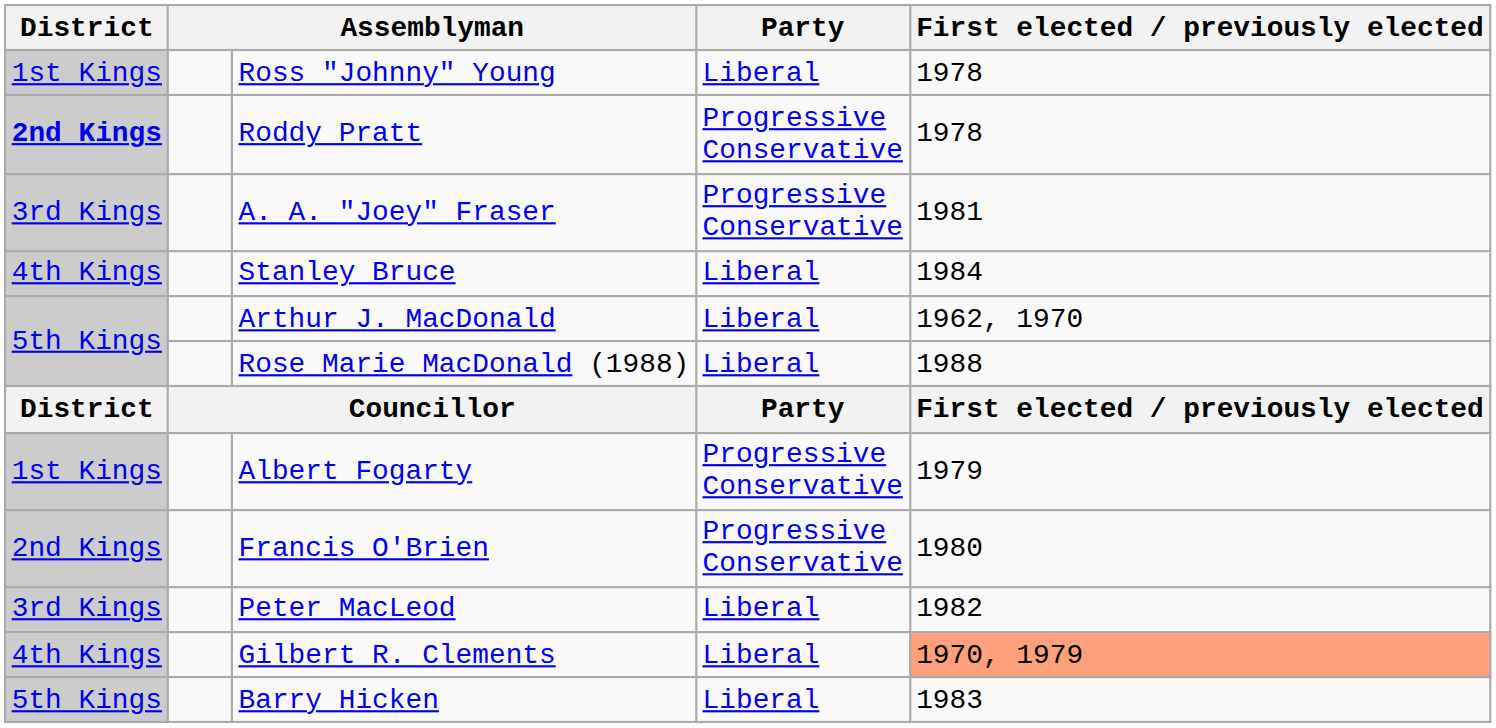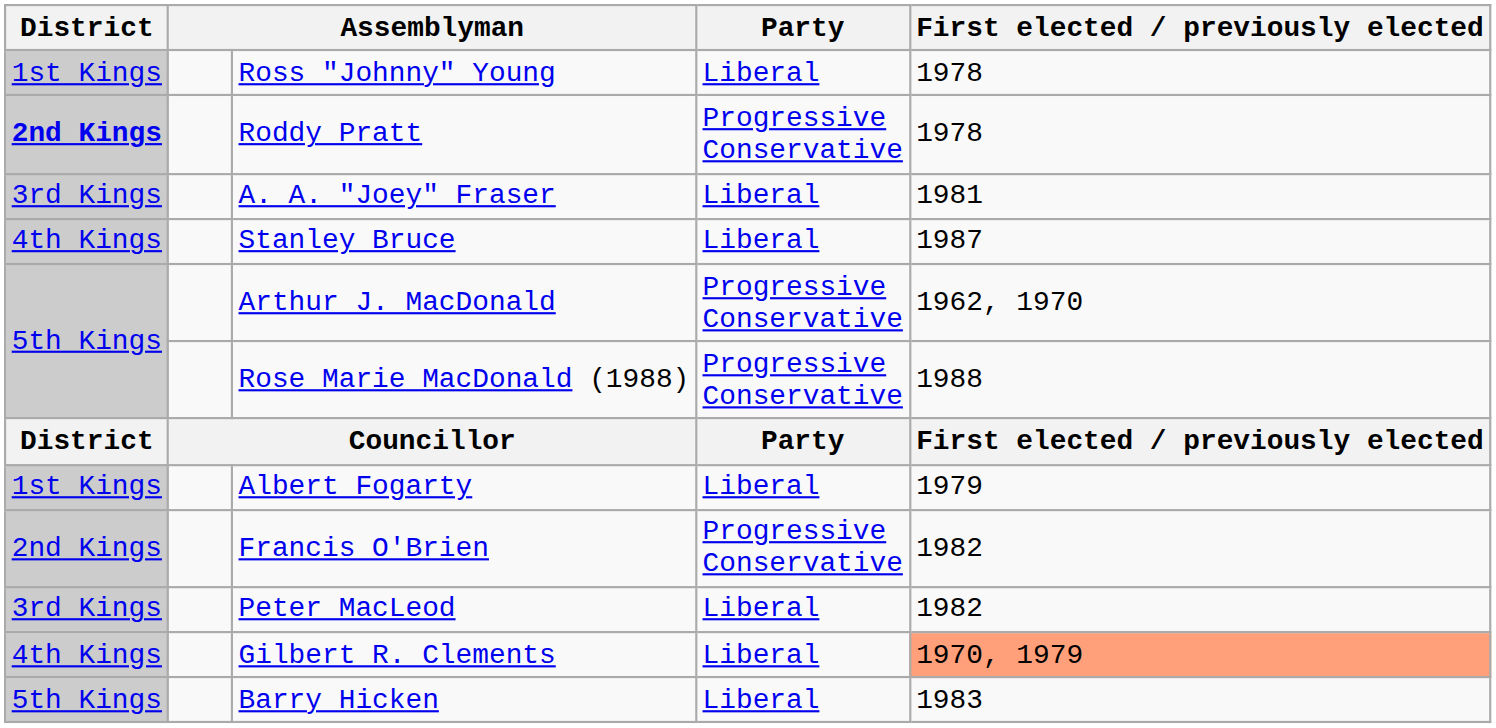 <table class="wikitable sortable">
 <tr>
 <th>District</th>
 <th colspan="2">Assemblyman</th>
 <th>Party</th>
 <th>First elected / previously elected</th>
 </tr>
 <tr>
 <td bgcolor="CCCCCC"><a href='#'>1st Kings</a></td>
 <td>   </td>
 <td><a href='#'>Ross "Johnny" Young</a></td>
 <td><a href='#'>Liberal</a></td>
 <td>1978</td>
 </tr>
 <tr>
 <td bgcolor="CCCCCC"><strong><a href='#'>2nd Kings</a></strong></td>
 <td>   </td>
 <td><a href='#'>Roddy Pratt</a></td>
 <td><a href='#'>Progressive <br> Conservative</a></td>
 <td>1978</td>
 </tr>
 <tr>
 <td bgcolor="CCCCCC"><a href='#'>3rd Kings</a></td>
 <td>   </td>
 <td><a href='#'>A. A. "Joey" Fraser</a></td>
-<td><a href='#'>Progressive <br> Conservative</a></td>
+<td><a href='#'>Liberal</a></td>
 <td>1981</td>
 </tr>
 <tr>
 <td bgcolor="CCCCCC"><a href='#'>4th Kings</a></td>
 <td>   </td>
 <td><a href='#'>Stanley Bruce</a></td>
 <td><a href='#'>Liberal</a></td>
-<td>1984</td>
+<td>1987</td>
 </tr>
 <tr>
 <td rowspan=2 bgcolor="CCCCCC"><a href='#'>5th Kings</a></td>
 <td>   </td>
 <td><a href='#'>Arthur J. MacDonald</a></td>
-<td><a href='#'>Liberal</a></td>
+<td><a href='#'>Progressive <br> Conservative</a></td>
 <td>1962, 1970</td>
 </tr>
 <tr>
 <td> </td>
 <td><a href='#'>Rose Marie MacDonald</a> (1988)</td>
-<td><a href='#'>Liberal</a></td>
+<td><a href='#'>Progressive <br> Conservative</a></td>
 <td>1988</td>
 </tr>
 <tr>
 <th>District</th>
 <th colspan="2">Councillor</th>
 <th>Party</th>
 <th>First elected / previously elected</th>
 </tr>
 <tr>
 <td bgcolor="CCCCCC"><a href='#'>1st Kings</a></td>
 <td>   </td>
 <td><a href='#'>Albert Fogarty</a></td>
-<td><a href='#'>Progressive <br> Conservative</a></td>
+<td><a href='#'>Liberal</a></td>
 <td>1979</td>
 </tr>
 <tr>
 <td bgcolor="CCCCCC"><a href='#'>2nd Kings</a></td>
 <td>   </td>
 <td><a href='#'>Francis O'Brien</a></td>
 <td><a href='#'>Progressive <br> Conservative</a></td>
-<td>1980</td>
+<td>1982</td>
 </tr>
 <tr>
 <td bgcolor="CCCCCC"><a href='#'>3rd Kings</a></td>
 <td>   </td>
 <td><a href='#'>Peter MacLeod</a></td>
 <td><a href='#'>Liberal</a></td>
 <td>1982</td>
 </tr>
 <tr>
 <td bgcolor="CCCCCC"><a href='#'>4th Kings</a></td>
 <td>   </td>
 <td><a href='#'>Gilbert R. Clements</a></td>
 <td><a href='#'>Liberal</a></td>
 <td style="background: lightsalmon;">1970, 1979</td>
 </tr>
 <tr>
 <td bgcolor="CCCCCC"><a href='#'>5th Kings</a></td>
 <td>   </td>
 <td><a href='#'>Barry Hicken</a></td>
 <td><a href='#'>Liberal</a></td>
 <td>1983</td>
 </tr>
 </table>
